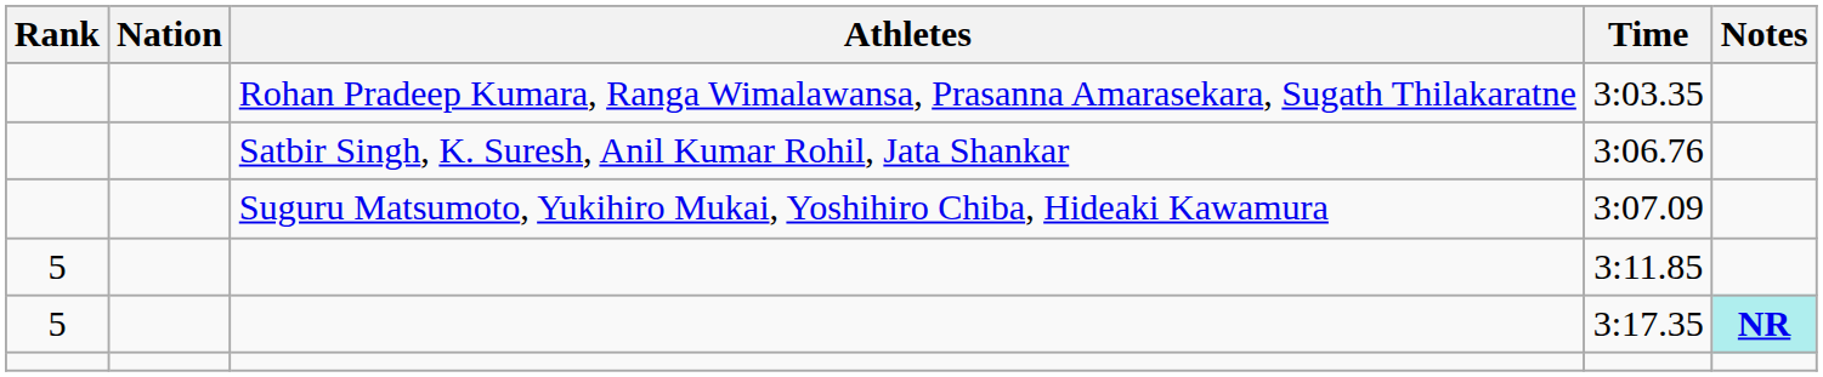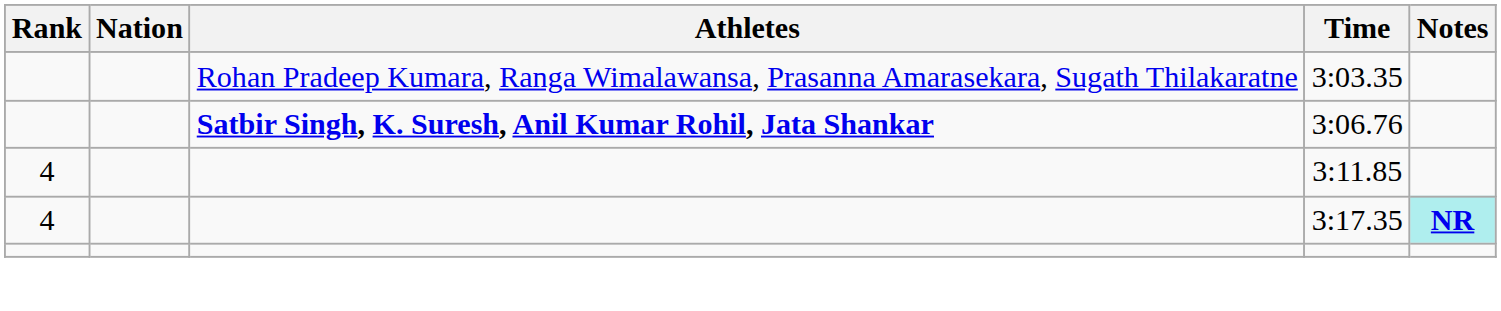 <table class="wikitable sortable" style="text-align:center">
 <tr>
 <th>Rank</th>
 <th>Nation</th>
 <th>Athletes</th>
 <th>Time</th>
 <th>Notes</th>
 </tr>
 <tr>
 <td></td>
 <td align=left></td>
 <td align=left><a href='#'>Rohan Pradeep Kumara</a>, <a href='#'>Ranga Wimalawansa</a>, <a href='#'>Prasanna Amarasekara</a>, <a href='#'>Sugath Thilakaratne</a></td>
 <td>3:03.35</td>
 <td></td>
 </tr>
 <tr>
 <td></td>
 <td align=left></td>
-<td align=left><a href='#'>Satbir Singh</a>, <a href='#'>K. Suresh</a>, <a href='#'>Anil Kumar Rohil</a>, <a href='#'>Jata Shankar</a></td>
+<td align=left><strong><a href='#'>Satbir Singh</a>, <a href='#'>K. Suresh</a>, <a href='#'>Anil Kumar Rohil</a>, <a href='#'>Jata Shankar</a></strong></td>
 <td>3:06.76</td>
 <td></td>
 </tr>
 <tr>
-<td></td>
-<td align=left></td>
-<td align=left><a href='#'>Suguru Matsumoto</a>, <a href='#'>Yukihiro Mukai</a>, <a href='#'>Yoshihiro Chiba</a>, <a href='#'>Hideaki Kawamura</a></td>
-<td>3:07.09</td>
-<td></td>
-</tr>
-<tr>
-<td>5</td>
+<td>4</td>
 <td align=left></td>
 <td align=left></td>
 <td>3:11.85</td>
 <td></td>
 </tr>
 <tr>
-<td>5</td>
+<td>4</td>
 <td align=left></td>
 <td align=left></td>
 <td>3:17.35</td>
 <td style="background: paleturquoise;"><strong><a href='#'>NR</a></strong></td>
 </tr>
 <tr>
 <td></td>
 <td align=left></td>
 <td align=left></td>
 <td></td>
 <td></td>
 </tr>
 </table>
